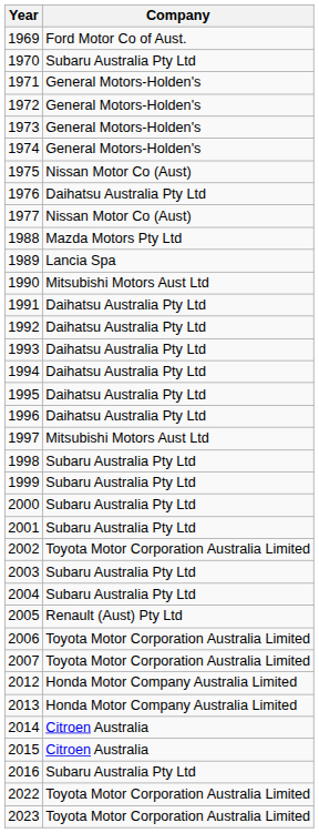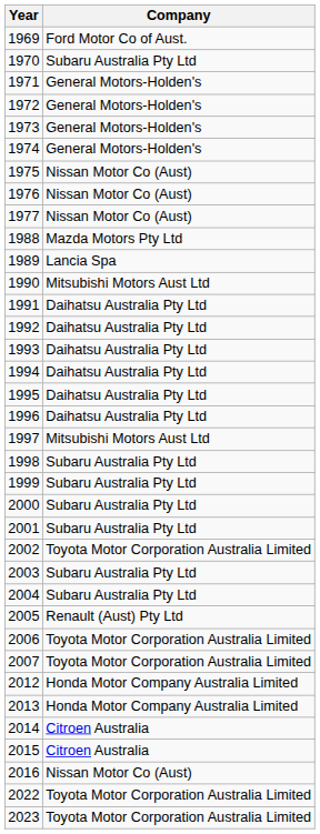 <table class="wikitable">
 <tr>
 <th>Year</th>
 <th>Company</th>
 </tr>
 <tr>
 <td>1969</td>
 <td>Ford Motor Co of Aust.</td>
 </tr>
 <tr>
 <td>1970</td>
 <td>Subaru Australia Pty Ltd</td>
 </tr>
 <tr>
 <td>1971</td>
 <td>General Motors-Holden's</td>
 </tr>
 <tr>
 <td>1972</td>
 <td>General Motors-Holden's</td>
 </tr>
 <tr>
 <td>1973</td>
 <td>General Motors-Holden's</td>
 </tr>
 <tr>
 <td>1974</td>
 <td>General Motors-Holden's</td>
 </tr>
 <tr>
 <td>1975</td>
 <td>Nissan Motor Co (Aust)</td>
 </tr>
 <tr>
 <td>1976</td>
-<td>Daihatsu Australia Pty Ltd</td>
+<td>Nissan Motor Co (Aust)</td>
 </tr>
 <tr>
 <td>1977</td>
 <td>Nissan Motor Co (Aust)</td>
 </tr>
 <tr>
 <td>1988</td>
 <td>Mazda Motors Pty Ltd</td>
 </tr>
 <tr>
 <td>1989</td>
 <td>Lancia Spa</td>
 </tr>
 <tr>
 <td>1990</td>
 <td>Mitsubishi Motors Aust Ltd</td>
 </tr>
 <tr>
 <td>1991</td>
 <td>Daihatsu Australia Pty Ltd</td>
 </tr>
 <tr>
 <td>1992</td>
 <td>Daihatsu Australia Pty Ltd</td>
 </tr>
 <tr>
 <td>1993</td>
 <td>Daihatsu Australia Pty Ltd</td>
 </tr>
 <tr>
 <td>1994</td>
 <td>Daihatsu Australia Pty Ltd</td>
 </tr>
 <tr>
 <td>1995</td>
 <td>Daihatsu Australia Pty Ltd</td>
 </tr>
 <tr>
 <td>1996</td>
 <td>Daihatsu Australia Pty Ltd</td>
 </tr>
 <tr>
 <td>1997</td>
 <td>Mitsubishi Motors Aust Ltd</td>
 </tr>
 <tr>
 <td>1998</td>
 <td>Subaru Australia Pty Ltd</td>
 </tr>
 <tr>
 <td>1999</td>
 <td>Subaru Australia Pty Ltd</td>
 </tr>
 <tr>
 <td>2000</td>
 <td>Subaru Australia Pty Ltd</td>
 </tr>
 <tr>
 <td>2001</td>
 <td>Subaru Australia Pty Ltd</td>
 </tr>
 <tr>
 <td>2002</td>
 <td>Toyota Motor Corporation Australia Limited</td>
 </tr>
 <tr>
 <td>2003</td>
 <td>Subaru Australia Pty Ltd</td>
 </tr>
 <tr>
 <td>2004</td>
 <td>Subaru Australia Pty Ltd</td>
 </tr>
 <tr>
 <td>2005</td>
 <td>Renault (Aust) Pty Ltd</td>
 </tr>
 <tr>
 <td>2006</td>
 <td>Toyota Motor Corporation Australia Limited</td>
 </tr>
 <tr>
 <td>2007</td>
 <td>Toyota Motor Corporation Australia Limited</td>
 </tr>
 <tr>
 <td>2012</td>
 <td>Honda Motor Company Australia Limited</td>
 </tr>
 <tr>
 <td>2013</td>
 <td>Honda Motor Company Australia Limited</td>
 </tr>
 <tr>
 <td>2014</td>
 <td><a href='#'>Citroen</a> Australia</td>
 </tr>
 <tr>
 <td>2015</td>
 <td><a href='#'>Citroen</a> Australia</td>
 </tr>
 <tr>
 <td>2016</td>
-<td>Subaru Australia Pty Ltd</td>
+<td>Nissan Motor Co (Aust)</td>
 </tr>
 <tr>
 <td>2022</td>
 <td>Toyota Motor Corporation Australia Limited</td>
 </tr>
 <tr>
 <td>2023</td>
 <td>Toyota Motor Corporation Australia Limited</td>
 </tr>
 </table>
